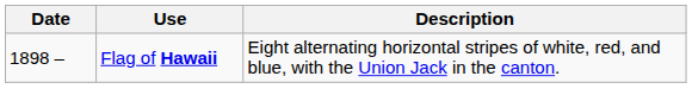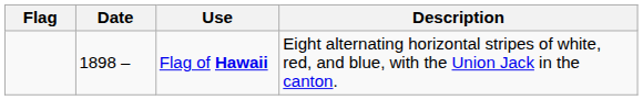 <table class="wikitable" style="background:#FFFFF">
 <tr>
+<th style="width:100px">Flag</th>
 <th style="width:100px">Date</th>
 <th style="width:200px">Use</th>
 <th style="width:700px">Description</th>
 </tr>
 <tr>
+<td></td>
 <td>1898 –</td>
 <td><a href='#'>Flag of</a> <strong><a href='#'>Hawaii</a></strong> </td>
 <td>Eight alternating horizontal stripes of white, red, and blue, with the <a href='#'>Union Jack</a> in the <a href='#'>canton</a>.</td>
 </tr>
 </table>
